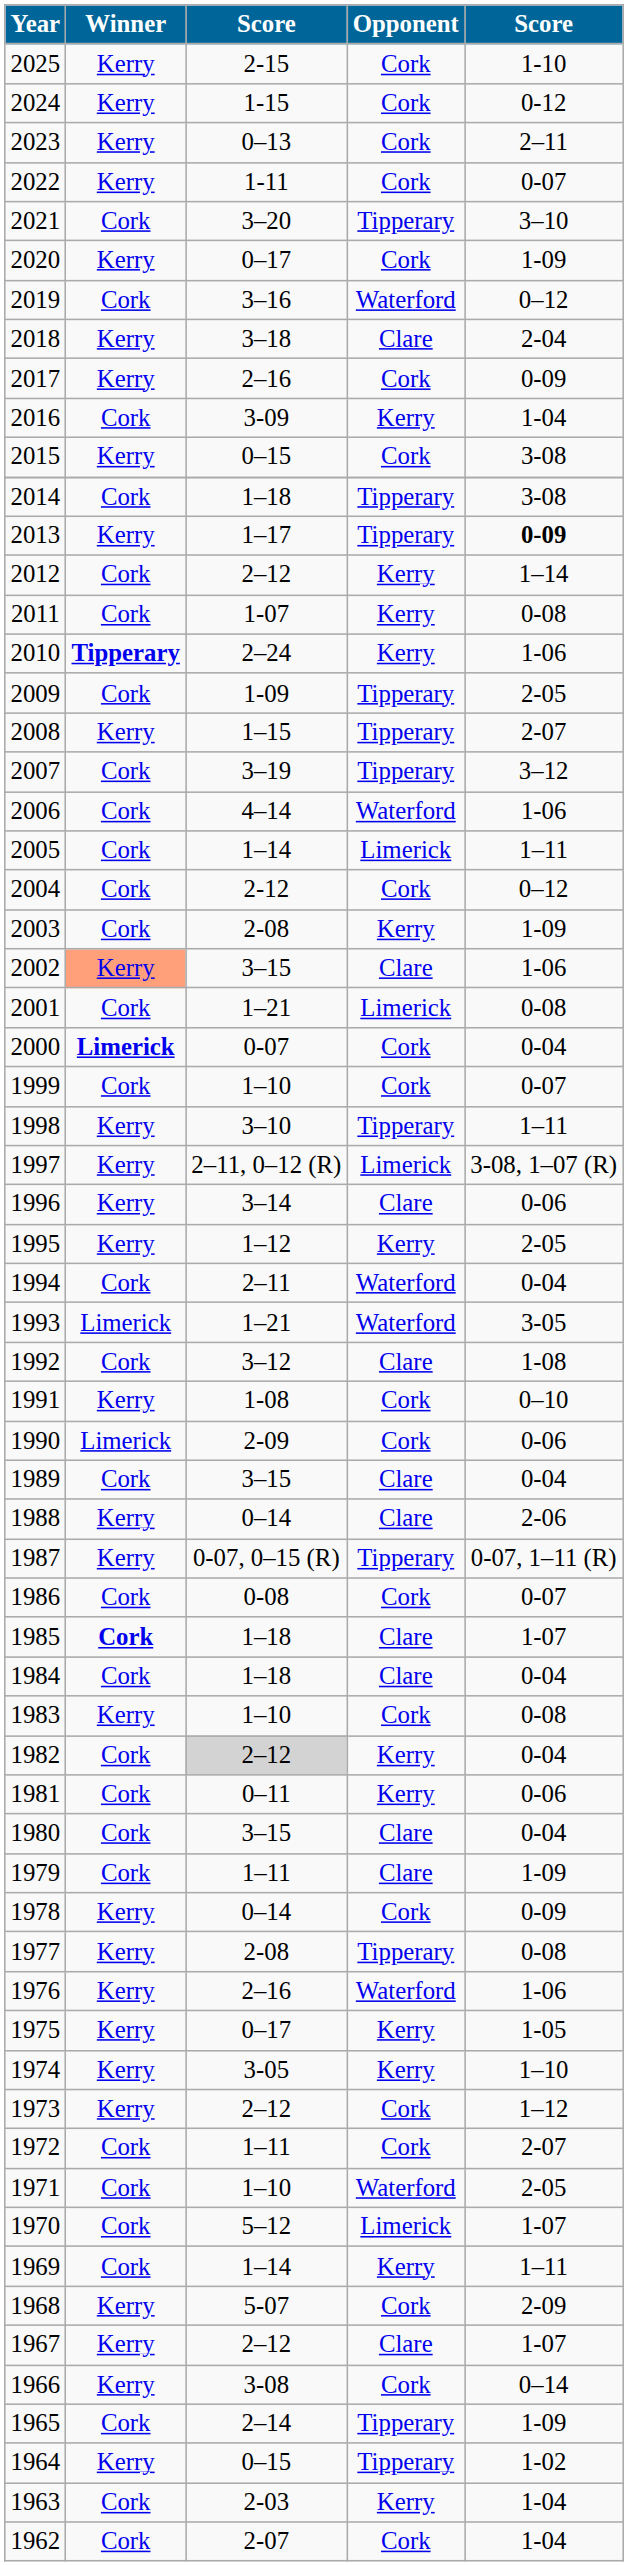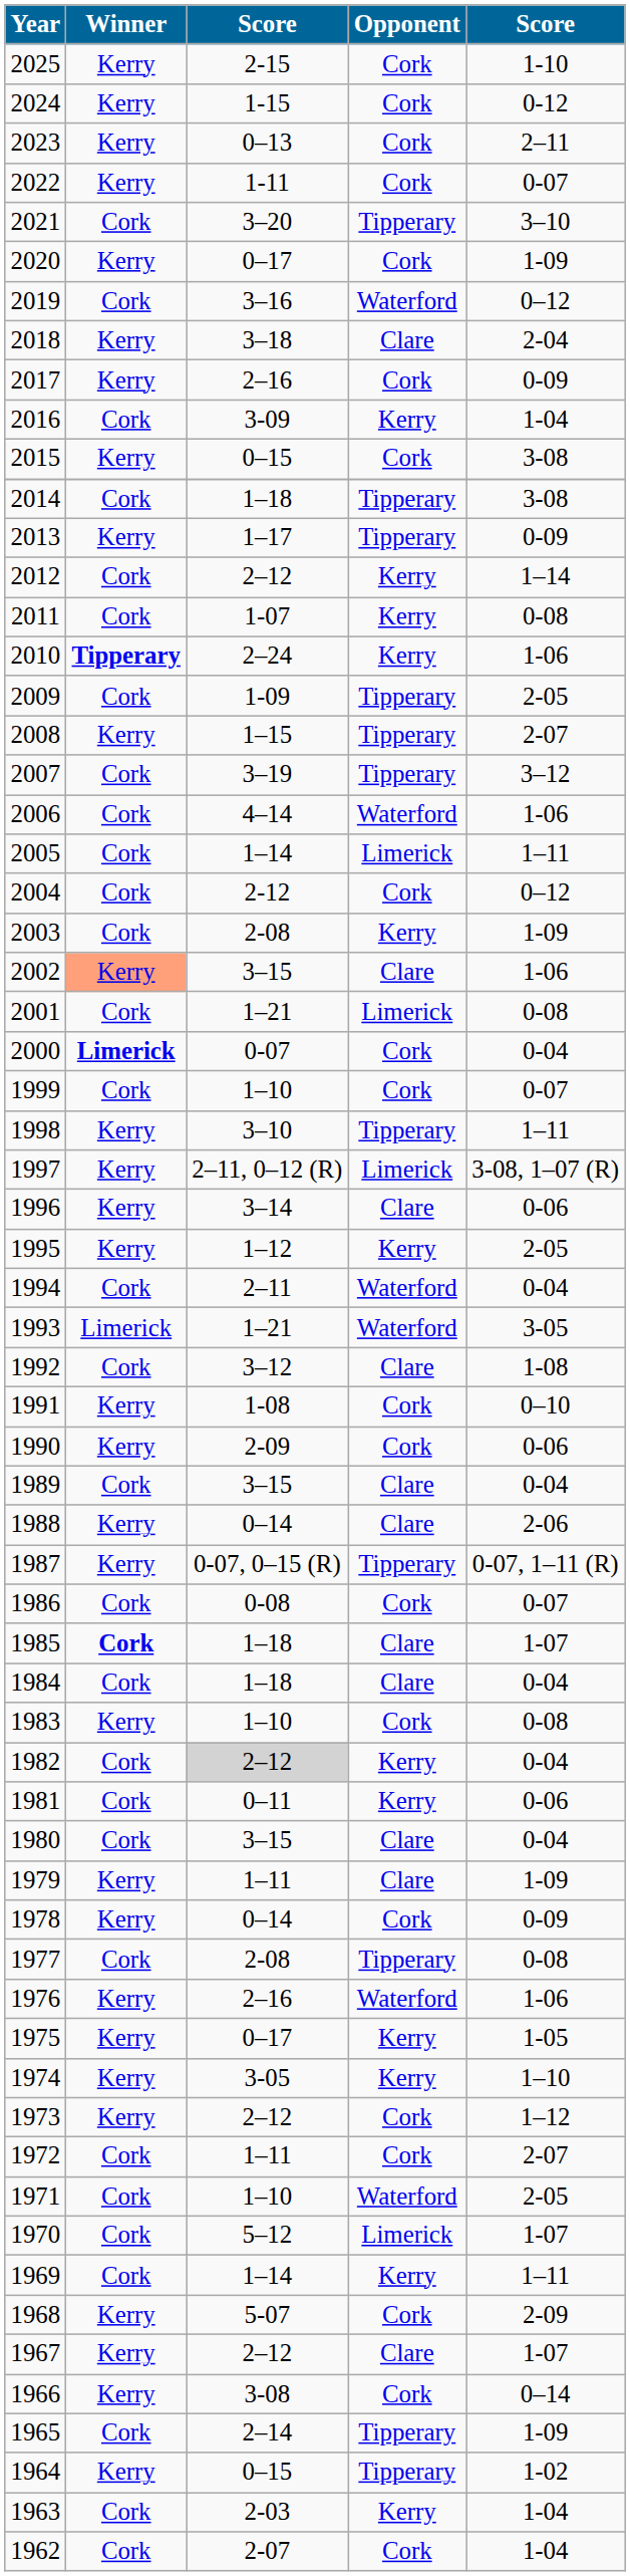 <table class="wikitable" style="text-align:center;">
 <tr>
 <th style="background:#069; color:white;">Year</th>
 <th style="background:#069; color:white;">Winner</th>
 <th style="background:#069; color:white;">Score</th>
 <th style="background:#069; color:white;">Opponent</th>
 <th style="background:#069; color:white;">Score</th>
 </tr>
 <tr>
 <td>2025</td>
 <td><a href='#'>Kerry</a></td>
 <td>2-15</td>
 <td><a href='#'>Cork</a></td>
 <td>1-10</td>
 </tr>
 <tr>
 <td>2024</td>
 <td><a href='#'>Kerry</a></td>
 <td>1-15</td>
 <td><a href='#'>Cork</a></td>
 <td>0-12</td>
 </tr>
 <tr>
 <td>2023</td>
 <td><a href='#'>Kerry</a></td>
 <td>0–13</td>
 <td><a href='#'>Cork</a></td>
 <td>2–11</td>
 </tr>
 <tr>
 <td>2022</td>
 <td><a href='#'>Kerry</a></td>
 <td>1-11</td>
 <td><a href='#'>Cork</a></td>
 <td>0-07</td>
 </tr>
 <tr>
 <td>2021</td>
 <td><a href='#'>Cork</a></td>
 <td>3–20</td>
 <td><a href='#'>Tipperary</a></td>
 <td>3–10</td>
 </tr>
 <tr>
 <td>2020</td>
 <td><a href='#'>Kerry</a></td>
 <td>0–17</td>
 <td><a href='#'>Cork</a></td>
 <td>1-09</td>
 </tr>
 <tr>
 <td>2019</td>
 <td><a href='#'>Cork</a></td>
 <td>3–16</td>
 <td><a href='#'>Waterford</a></td>
 <td>0–12</td>
 </tr>
 <tr>
 <td>2018</td>
 <td><a href='#'>Kerry</a></td>
 <td>3–18</td>
 <td><a href='#'>Clare</a></td>
 <td>2-04</td>
 </tr>
 <tr>
 <td>2017</td>
 <td><a href='#'>Kerry</a></td>
 <td>2–16</td>
 <td><a href='#'>Cork</a></td>
 <td>0-09</td>
 </tr>
 <tr>
 <td>2016</td>
 <td><a href='#'>Cork</a></td>
 <td>3-09</td>
 <td><a href='#'>Kerry</a></td>
 <td>1-04</td>
 </tr>
 <tr>
 <td>2015</td>
 <td><a href='#'>Kerry</a></td>
 <td>0–15</td>
 <td><a href='#'>Cork</a></td>
 <td>3-08</td>
 </tr>
 <tr>
 </tr>
 <tr>
 <td>2014</td>
 <td><a href='#'>Cork</a></td>
 <td>1–18</td>
 <td><a href='#'>Tipperary</a></td>
 <td>3-08</td>
 </tr>
 <tr>
 <td>2013</td>
 <td><a href='#'>Kerry</a></td>
 <td>1–17</td>
 <td><a href='#'>Tipperary</a></td>
-<td><strong>0-09</strong></td>
+<td>0-09</td>
 </tr>
 <tr>
 <td>2012</td>
 <td><a href='#'>Cork</a></td>
 <td>2–12</td>
 <td><a href='#'>Kerry</a></td>
 <td>1–14</td>
 </tr>
 <tr>
 <td>2011</td>
 <td><a href='#'>Cork</a></td>
 <td>1-07</td>
 <td><a href='#'>Kerry</a></td>
 <td>0-08</td>
 </tr>
 <tr>
 <td>2010</td>
 <td><strong><a href='#'>Tipperary</a></strong></td>
 <td>2–24</td>
 <td><a href='#'>Kerry</a></td>
 <td>1-06</td>
 </tr>
 <tr>
 <td>2009</td>
 <td><a href='#'>Cork</a></td>
 <td>1-09</td>
 <td><a href='#'>Tipperary</a></td>
 <td>2-05</td>
 </tr>
 <tr>
 <td>2008</td>
 <td><a href='#'>Kerry</a></td>
 <td>1–15</td>
 <td><a href='#'>Tipperary</a></td>
 <td>2-07</td>
 </tr>
 <tr>
 <td>2007</td>
 <td><a href='#'>Cork</a></td>
 <td>3–19</td>
 <td><a href='#'>Tipperary</a></td>
 <td>3–12</td>
 </tr>
 <tr>
 <td>2006</td>
 <td><a href='#'>Cork</a></td>
 <td>4–14</td>
 <td><a href='#'>Waterford</a></td>
 <td>1-06</td>
 </tr>
 <tr>
 <td>2005</td>
 <td><a href='#'>Cork</a></td>
 <td>1–14</td>
 <td><a href='#'>Limerick</a></td>
 <td>1–11</td>
 </tr>
 <tr>
 <td>2004</td>
 <td><a href='#'>Cork</a></td>
 <td>2-12</td>
 <td><a href='#'>Cork</a></td>
 <td>0–12</td>
 </tr>
 <tr>
 <td>2003</td>
 <td><a href='#'>Cork</a></td>
 <td>2-08</td>
 <td><a href='#'>Kerry</a></td>
 <td>1-09</td>
 </tr>
 <tr>
 <td>2002</td>
 <td style="background: lightsalmon;"><a href='#'>Kerry</a></td>
 <td>3–15</td>
 <td><a href='#'>Clare</a></td>
 <td>1-06</td>
 </tr>
 <tr>
 <td>2001</td>
 <td><a href='#'>Cork</a></td>
 <td>1–21</td>
 <td><a href='#'>Limerick</a></td>
 <td>0-08</td>
 </tr>
 <tr>
 <td>2000</td>
 <td><strong><a href='#'>Limerick</a></strong></td>
 <td>0-07</td>
 <td><a href='#'>Cork</a></td>
 <td>0-04</td>
 </tr>
 <tr>
 <td>1999</td>
 <td><a href='#'>Cork</a></td>
 <td>1–10</td>
 <td><a href='#'>Cork</a></td>
 <td>0-07</td>
 </tr>
 <tr>
 <td>1998</td>
 <td><a href='#'>Kerry</a></td>
 <td>3–10</td>
 <td><a href='#'>Tipperary</a></td>
 <td>1–11</td>
 </tr>
 <tr>
 <td>1997</td>
 <td><a href='#'>Kerry</a></td>
 <td>2–11, 0–12 (R)</td>
 <td><a href='#'>Limerick</a></td>
 <td>3-08, 1–07 (R)</td>
 </tr>
 <tr>
 <td>1996</td>
 <td><a href='#'>Kerry</a></td>
 <td>3–14</td>
 <td><a href='#'>Clare</a></td>
 <td>0-06</td>
 </tr>
 <tr>
 <td>1995</td>
 <td><a href='#'>Kerry</a></td>
 <td>1–12</td>
 <td><a href='#'>Kerry</a></td>
 <td>2-05</td>
 </tr>
 <tr>
 <td>1994</td>
 <td><a href='#'>Cork</a></td>
 <td>2–11</td>
 <td><a href='#'>Waterford</a></td>
 <td>0-04</td>
 </tr>
 <tr>
 <td>1993</td>
 <td><a href='#'>Limerick</a></td>
 <td>1–21</td>
 <td><a href='#'>Waterford</a></td>
 <td>3-05</td>
 </tr>
 <tr>
 <td>1992</td>
 <td><a href='#'>Cork</a></td>
 <td>3–12</td>
 <td><a href='#'>Clare</a></td>
 <td>1-08</td>
 </tr>
 <tr>
 <td>1991</td>
 <td><a href='#'>Kerry</a></td>
 <td>1-08</td>
 <td><a href='#'>Cork</a></td>
 <td>0–10</td>
 </tr>
 <tr>
 <td>1990</td>
-<td><a href='#'>Limerick</a></td>
+<td><a href='#'>Kerry</a></td>
 <td>2-09</td>
 <td><a href='#'>Cork</a></td>
 <td>0-06</td>
 </tr>
 <tr>
 <td>1989</td>
 <td><a href='#'>Cork</a></td>
 <td>3–15</td>
 <td><a href='#'>Clare</a></td>
 <td>0-04</td>
 </tr>
 <tr>
 <td>1988</td>
 <td><a href='#'>Kerry</a></td>
 <td>0–14</td>
 <td><a href='#'>Clare</a></td>
 <td>2-06</td>
 </tr>
 <tr>
 <td>1987</td>
 <td><a href='#'>Kerry</a></td>
 <td>0-07, 0–15 (R)</td>
 <td><a href='#'>Tipperary</a></td>
 <td>0-07, 1–11 (R)</td>
 </tr>
 <tr>
 <td>1986</td>
 <td><a href='#'>Cork</a></td>
 <td>0-08</td>
 <td><a href='#'>Cork</a></td>
 <td>0-07</td>
 </tr>
 <tr>
 <td>1985</td>
 <td><strong><a href='#'>Cork</a></strong></td>
 <td>1–18</td>
 <td><a href='#'>Clare</a></td>
 <td>1-07</td>
 </tr>
 <tr>
 <td>1984</td>
 <td><a href='#'>Cork</a></td>
 <td>1–18</td>
 <td><a href='#'>Clare</a></td>
 <td>0-04</td>
 </tr>
 <tr>
 <td>1983</td>
 <td><a href='#'>Kerry</a></td>
 <td>1–10</td>
 <td><a href='#'>Cork</a></td>
 <td>0-08</td>
 </tr>
 <tr>
 <td>1982</td>
 <td><a href='#'>Cork</a></td>
 <td style="background: lightgrey;">2–12</td>
 <td><a href='#'>Kerry</a></td>
 <td>0-04</td>
 </tr>
 <tr>
 <td>1981</td>
 <td><a href='#'>Cork</a></td>
 <td>0–11</td>
 <td><a href='#'>Kerry</a></td>
 <td>0-06</td>
 </tr>
 <tr>
 <td>1980</td>
 <td><a href='#'>Cork</a></td>
 <td>3–15</td>
 <td><a href='#'>Clare</a></td>
 <td>0-04</td>
 </tr>
 <tr>
 <td>1979</td>
-<td><a href='#'>Cork</a></td>
+<td><a href='#'>Kerry</a></td>
 <td>1–11</td>
 <td><a href='#'>Clare</a></td>
 <td>1-09</td>
 </tr>
 <tr>
 <td>1978</td>
 <td><a href='#'>Kerry</a></td>
 <td>0–14</td>
 <td><a href='#'>Cork</a></td>
 <td>0-09</td>
 </tr>
 <tr>
 <td>1977</td>
-<td><a href='#'>Kerry</a></td>
+<td><a href='#'>Cork</a></td>
 <td>2-08</td>
 <td><a href='#'>Tipperary</a></td>
 <td>0-08</td>
 </tr>
 <tr>
 <td>1976</td>
 <td><a href='#'>Kerry</a></td>
 <td>2–16</td>
 <td><a href='#'>Waterford</a></td>
 <td>1-06</td>
 </tr>
 <tr>
 <td>1975</td>
 <td><a href='#'>Kerry</a></td>
 <td>0–17</td>
 <td><a href='#'>Kerry</a></td>
 <td>1-05</td>
 </tr>
 <tr>
 <td>1974</td>
 <td><a href='#'>Kerry</a></td>
 <td>3-05</td>
 <td><a href='#'>Kerry</a></td>
 <td>1–10</td>
 </tr>
 <tr>
 <td>1973</td>
 <td><a href='#'>Kerry</a></td>
 <td>2–12</td>
 <td><a href='#'>Cork</a></td>
 <td>1–12</td>
 </tr>
 <tr>
 <td>1972</td>
 <td><a href='#'>Cork</a></td>
 <td>1–11</td>
 <td><a href='#'>Cork</a></td>
 <td>2-07</td>
 </tr>
 <tr>
 <td>1971</td>
 <td><a href='#'>Cork</a></td>
 <td>1–10</td>
 <td><a href='#'>Waterford</a></td>
 <td>2-05</td>
 </tr>
 <tr>
 <td>1970</td>
 <td><a href='#'>Cork</a></td>
 <td>5–12</td>
 <td><a href='#'>Limerick</a></td>
 <td>1-07</td>
 </tr>
 <tr>
 <td>1969</td>
 <td><a href='#'>Cork</a></td>
 <td>1–14</td>
 <td><a href='#'>Kerry</a></td>
 <td>1–11</td>
 </tr>
 <tr>
 <td>1968</td>
 <td><a href='#'>Kerry</a></td>
 <td>5-07</td>
 <td><a href='#'>Cork</a></td>
 <td>2-09</td>
 </tr>
 <tr>
 <td>1967</td>
 <td><a href='#'>Kerry</a></td>
 <td>2–12</td>
 <td><a href='#'>Clare</a></td>
 <td>1-07</td>
 </tr>
 <tr>
 <td>1966</td>
 <td><a href='#'>Kerry</a></td>
 <td>3-08</td>
 <td><a href='#'>Cork</a></td>
 <td>0–14</td>
 </tr>
 <tr>
 <td>1965</td>
 <td><a href='#'>Cork</a></td>
 <td>2–14</td>
 <td><a href='#'>Tipperary</a></td>
 <td>1-09</td>
 </tr>
 <tr>
 <td>1964</td>
 <td><a href='#'>Kerry</a></td>
 <td>0–15</td>
 <td><a href='#'>Tipperary</a></td>
 <td>1-02</td>
 </tr>
 <tr>
 <td>1963</td>
 <td><a href='#'>Cork</a></td>
 <td>2-03</td>
 <td><a href='#'>Kerry</a></td>
 <td>1-04</td>
 </tr>
 <tr>
 <td>1962</td>
 <td><a href='#'>Cork</a></td>
 <td>2-07</td>
 <td><a href='#'>Cork</a></td>
 <td>1-04</td>
 </tr>
 </table>
